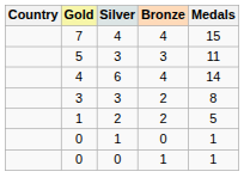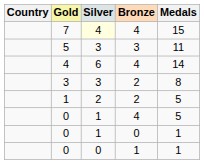 <table class="wikitable sortable">
 <tr>
 <th>Country</th>
 <th style="background-color: #F7F6A8;"> Gold</th>
 <th style="background-color: #DCE5E5;"> Silver</th>
 <th style="background-color: #FFDAB9;"> Bronze</th>
 <th>Medals</th>
 </tr>
 <tr align=center>
 <td align=left></td>
 <td>7</td>
-<td>4</td>
+<td style="background: lightyellow;">4</td>
 <td>4</td>
 <td>15</td>
 </tr>
 <tr align=center>
 <td align=left></td>
 <td>5</td>
 <td>3</td>
 <td>3</td>
 <td>11</td>
 </tr>
 <tr align=center>
 <td align=left></td>
 <td>4</td>
 <td>6</td>
 <td>4</td>
 <td>14</td>
 </tr>
 <tr align=center>
 <td align=left></td>
 <td>3</td>
 <td>3</td>
 <td>2</td>
 <td>8</td>
 </tr>
 <tr align=center>
 <td align=left></td>
 <td>1</td>
 <td>2</td>
 <td>2</td>
 <td>5</td>
 </tr>
 <tr align=center>
 <td align=left></td>
 <td>0</td>
 <td>1</td>
+<td>4</td>
+<td>5</td>
+</tr>
+<tr align=center>
+<td align=left></td>
+<td>0</td>
+<td>1</td>
 <td>0</td>
 <td>1</td>
 </tr>
 <tr align=center>
 <td align=left></td>
 <td>0</td>
 <td>0</td>
 <td>1</td>
 <td>1</td>
 </tr>
 </table>
